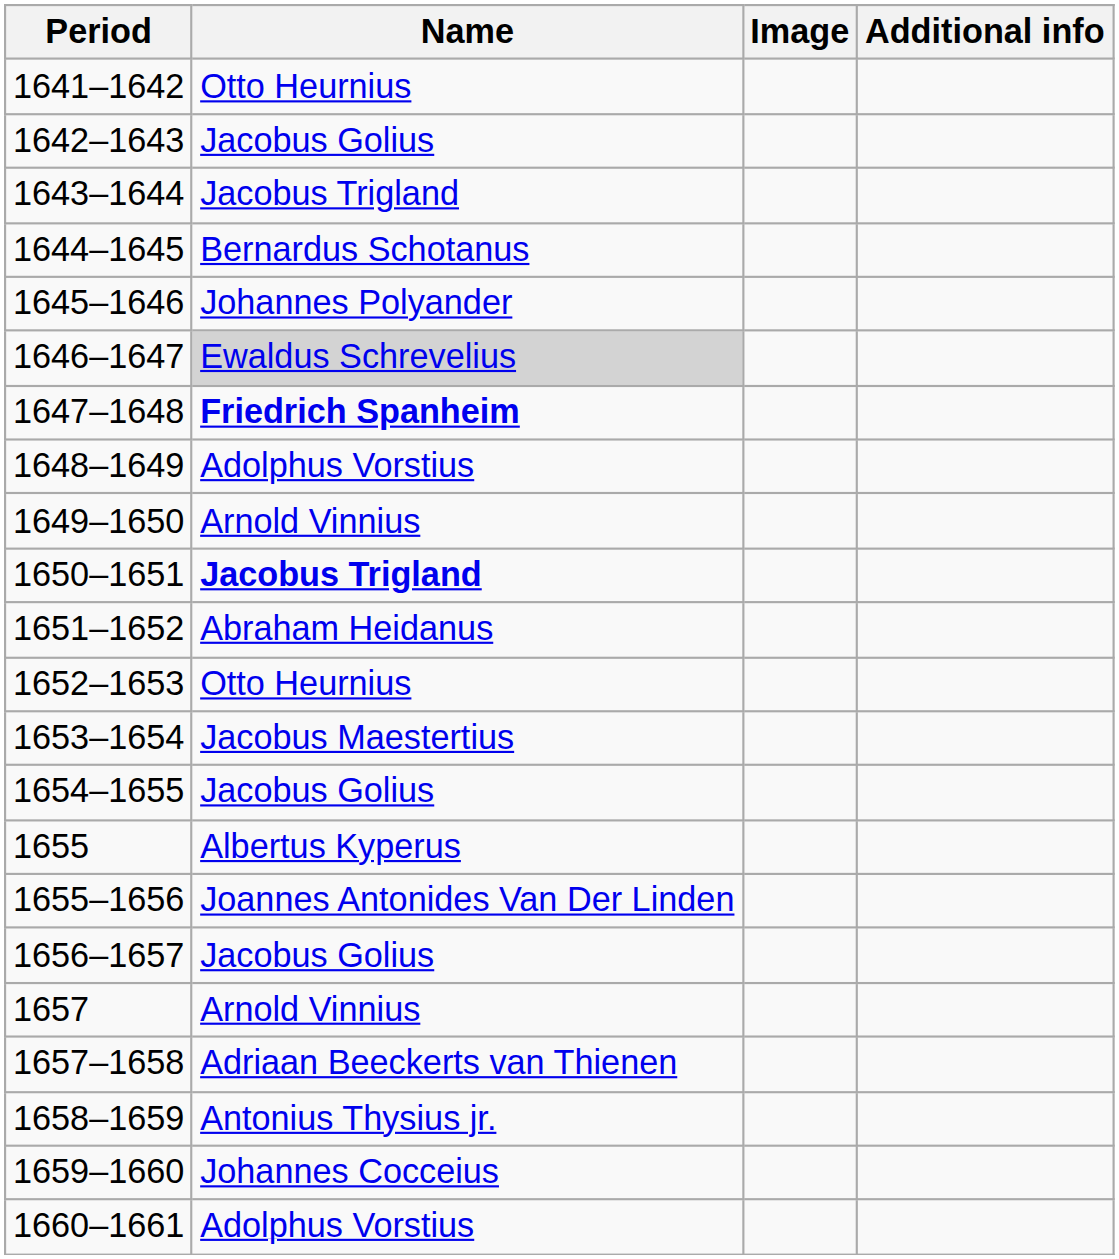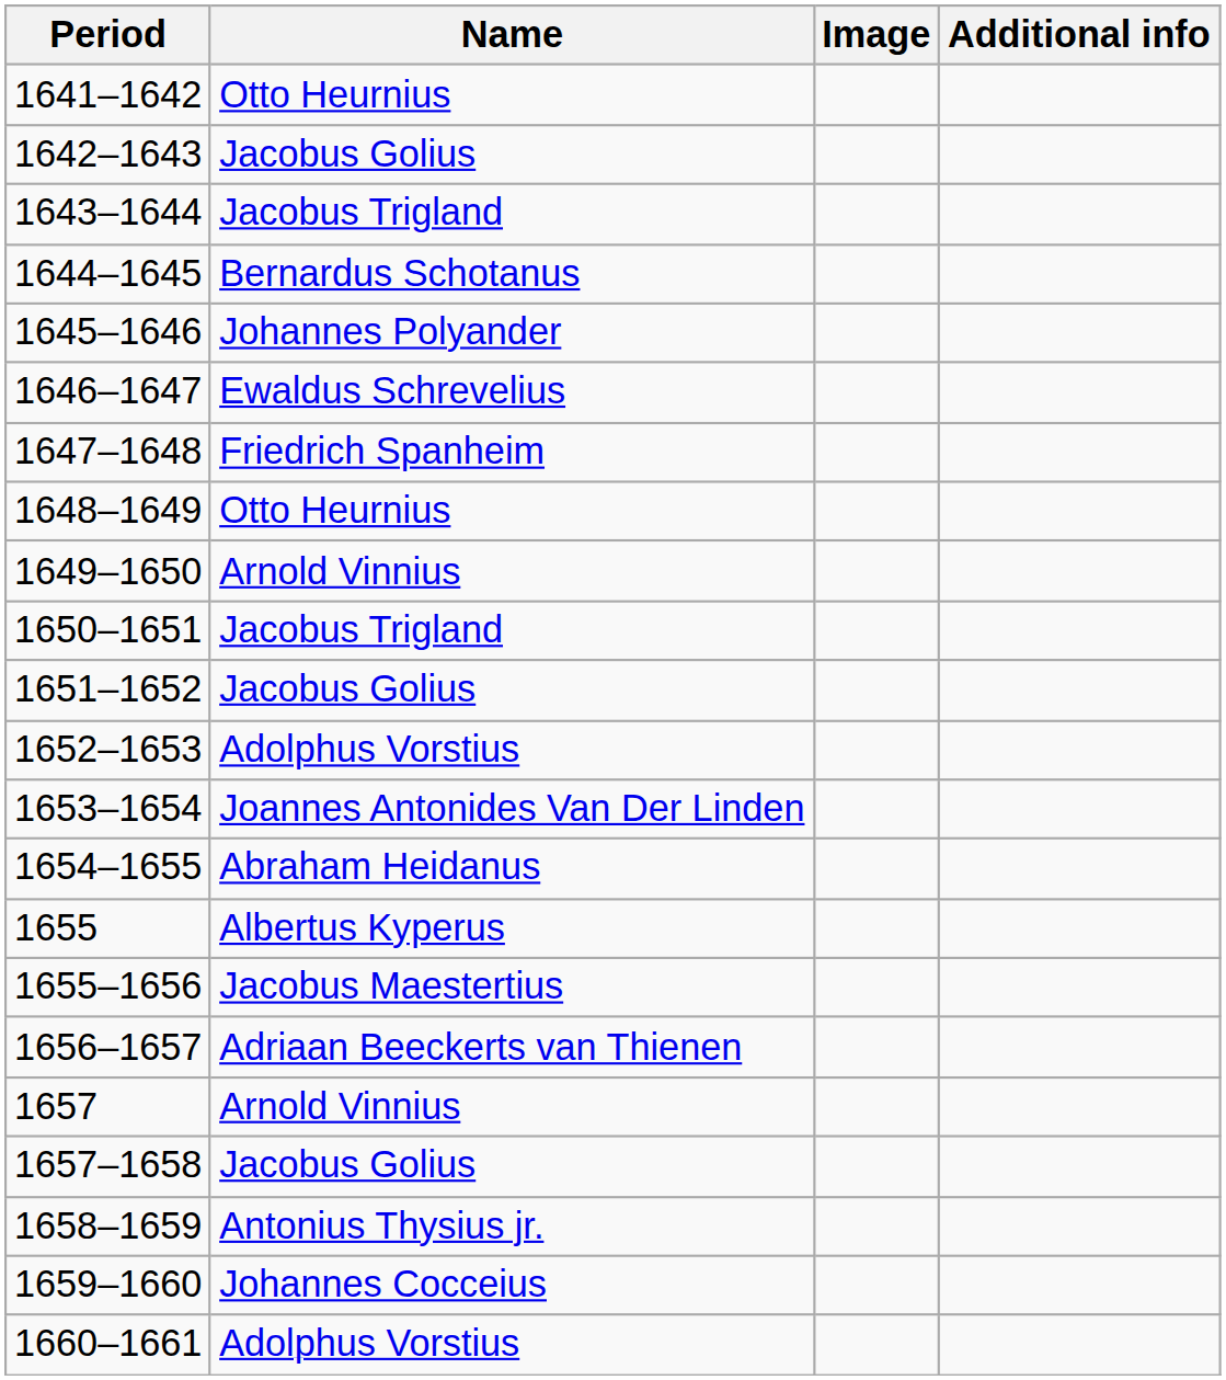 <table class="wikitable">
 <tr>
 <th>Period</th>
 <th>Name</th>
 <th>Image</th>
 <th>Additional info</th>
 </tr>
 <tr>
 <td>1641–1642</td>
 <td><a href='#'>Otto Heurnius</a></td>
 <td></td>
 <td></td>
 </tr>
 <tr>
 <td>1642–1643</td>
 <td><a href='#'>Jacobus Golius</a></td>
 <td></td>
 <td></td>
 </tr>
 <tr>
 <td>1643–1644</td>
 <td><a href='#'>Jacobus Trigland</a></td>
 <td></td>
 <td></td>
 </tr>
 <tr>
 <td>1644–1645</td>
 <td><a href='#'>Bernardus Schotanus</a></td>
 <td></td>
 <td></td>
 </tr>
 <tr>
 <td>1645–1646</td>
 <td><a href='#'>Johannes Polyander</a></td>
 <td></td>
 <td></td>
 </tr>
 <tr>
 <td>1646–1647</td>
-<td style="background: lightgrey;"><a href='#'>Ewaldus Schrevelius</a></td>
+<td><a href='#'>Ewaldus Schrevelius</a></td>
 <td></td>
 <td></td>
 </tr>
 <tr>
 <td>1647–1648</td>
-<td><strong><a href='#'>Friedrich Spanheim</a></strong></td>
+<td><a href='#'>Friedrich Spanheim</a></td>
 <td></td>
 <td></td>
 </tr>
 <tr>
 <td>1648–1649</td>
-<td><a href='#'>Adolphus Vorstius</a></td>
+<td><a href='#'>Otto Heurnius</a></td>
 <td></td>
 <td></td>
 </tr>
 <tr>
 <td>1649–1650</td>
 <td><a href='#'>Arnold Vinnius</a></td>
 <td></td>
 <td></td>
 </tr>
 <tr>
 <td>1650–1651</td>
-<td><strong><a href='#'>Jacobus Trigland</a></strong></td>
+<td><a href='#'>Jacobus Trigland</a></td>
 <td></td>
 <td></td>
 </tr>
 <tr>
 <td>1651–1652</td>
-<td><a href='#'>Abraham Heidanus</a></td>
+<td><a href='#'>Jacobus Golius</a></td>
 <td></td>
 <td></td>
 </tr>
 <tr>
 <td>1652–1653</td>
-<td><a href='#'>Otto Heurnius</a></td>
+<td><a href='#'>Adolphus Vorstius</a></td>
 <td></td>
 <td></td>
 </tr>
 <tr>
 <td>1653–1654</td>
-<td><a href='#'>Jacobus Maestertius</a></td>
+<td><a href='#'>Joannes Antonides Van Der Linden</a></td>
 <td></td>
 <td></td>
 </tr>
 <tr>
 <td>1654–1655</td>
-<td><a href='#'>Jacobus Golius</a></td>
+<td><a href='#'>Abraham Heidanus</a></td>
 <td></td>
 <td></td>
 </tr>
 <tr>
 <td>1655</td>
 <td><a href='#'>Albertus Kyperus</a></td>
 <td></td>
 <td></td>
 </tr>
 <tr>
 <td>1655–1656</td>
-<td><a href='#'>Joannes Antonides Van Der Linden</a></td>
+<td><a href='#'>Jacobus Maestertius</a></td>
 <td></td>
 <td></td>
 </tr>
 <tr>
 <td>1656–1657</td>
-<td><a href='#'>Jacobus Golius</a></td>
+<td><a href='#'>Adriaan Beeckerts van Thienen</a></td>
 <td></td>
 <td></td>
 </tr>
 <tr>
 <td>1657</td>
 <td><a href='#'>Arnold Vinnius</a></td>
 <td></td>
 <td></td>
 </tr>
 <tr>
 <td>1657–1658</td>
-<td><a href='#'>Adriaan Beeckerts van Thienen</a></td>
+<td><a href='#'>Jacobus Golius</a></td>
 <td></td>
 <td></td>
 </tr>
 <tr>
 <td>1658–1659</td>
 <td><a href='#'>Antonius Thysius jr.</a></td>
 <td></td>
 <td></td>
 </tr>
 <tr>
 <td>1659–1660</td>
 <td><a href='#'>Johannes Cocceius</a></td>
 <td></td>
 <td></td>
 </tr>
 <tr>
 <td>1660–1661</td>
 <td><a href='#'>Adolphus Vorstius</a></td>
 <td></td>
 <td></td>
 </tr>
 <tr>
 </tr>
 </table>
